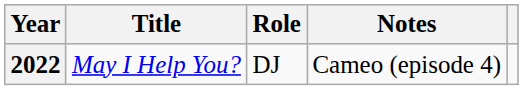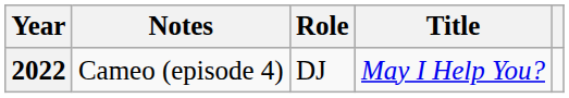 <table class="wikitable plainrowheaders sortable">
 <tr>
 <th scope="col">Year</th>
+<th scope="col" class="unsortable">Notes</th>
+<th scope="col">Role</th>
 <th scope="col">Title</th>
-<th scope="col">Role</th>
-<th scope="col" class="unsortable">Notes</th>
 <th scope="col" class="unsortable"></th>
 </tr>
 <tr>
 <th scope="row">2022</th>
+<td>Cameo (episode 4)</td>
+<td>DJ</td>
 <td><em><a href='#'>May I Help You?</a></em></td>
-<td>DJ</td>
-<td>Cameo (episode 4)</td>
 <td style="text-align:center"></td>
 </tr>
 </table>
